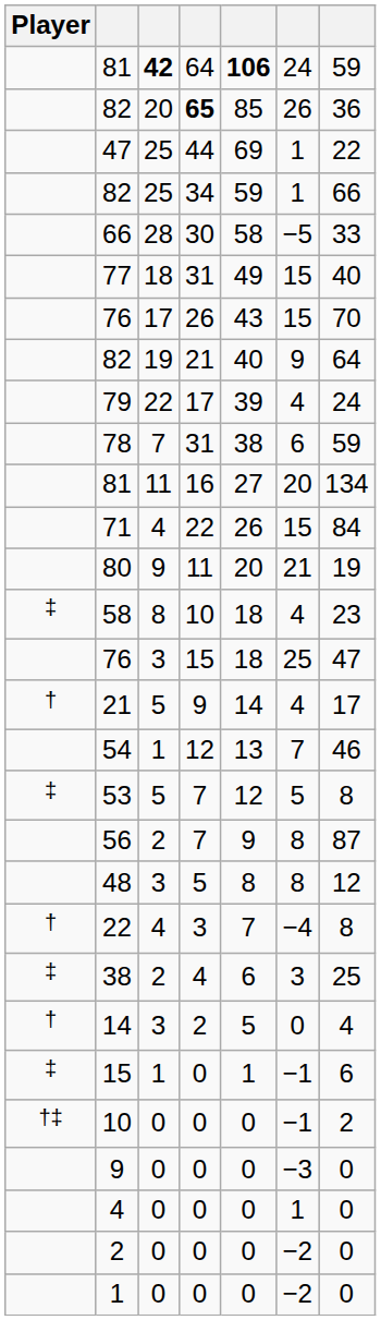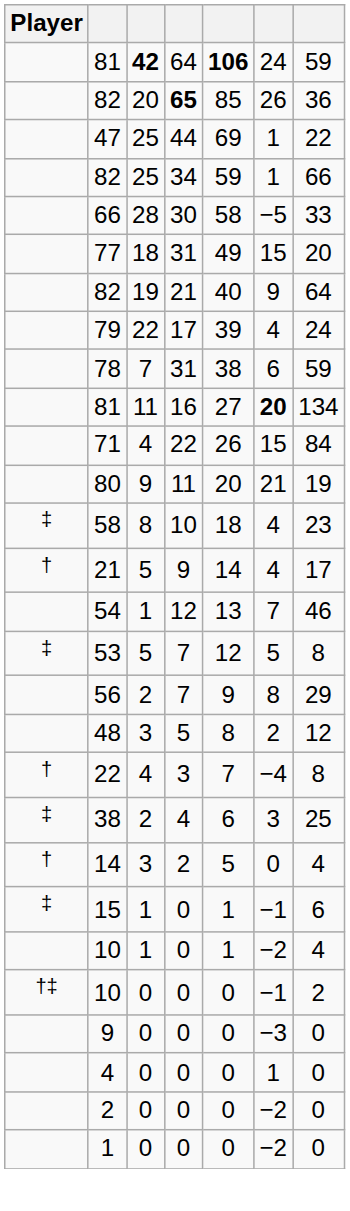 <table class="wikitable sortable" style="text-align:center;">
 <tr>
 <th>Player</th>
 <th></th>
 <th></th>
 <th></th>
 <th></th>
 <th data-sort-type="number"></th>
 <th></th>
 </tr>
 <tr>
 <td></td>
 <td>81</td>
 <td><strong>42</strong></td>
 <td>64</td>
 <td><strong>106</strong></td>
 <td>24</td>
 <td>59</td>
 </tr>
 <tr>
 <td></td>
 <td>82</td>
 <td>20</td>
 <td><strong>65</strong></td>
 <td>85</td>
 <td>26</td>
 <td>36</td>
 </tr>
 <tr>
 <td></td>
 <td>47</td>
 <td>25</td>
 <td>44</td>
 <td>69</td>
 <td>1</td>
 <td>22</td>
 </tr>
 <tr>
 <td></td>
 <td>82</td>
 <td>25</td>
 <td>34</td>
 <td>59</td>
 <td>1</td>
 <td>66</td>
 </tr>
 <tr>
 <td></td>
 <td>66</td>
 <td>28</td>
 <td>30</td>
 <td>58</td>
 <td>−5</td>
 <td>33</td>
 </tr>
 <tr>
 <td></td>
 <td>77</td>
 <td>18</td>
 <td>31</td>
 <td>49</td>
 <td>15</td>
-<td>40</td>
-</tr>
-<tr>
-<td></td>
-<td>76</td>
-<td>17</td>
-<td>26</td>
-<td>43</td>
-<td>15</td>
-<td>70</td>
+<td>20</td>
 </tr>
 <tr>
 <td></td>
 <td>82</td>
 <td>19</td>
 <td>21</td>
 <td>40</td>
 <td>9</td>
 <td>64</td>
 </tr>
 <tr>
 <td></td>
 <td>79</td>
 <td>22</td>
 <td>17</td>
 <td>39</td>
 <td>4</td>
 <td>24</td>
 </tr>
 <tr>
 <td></td>
 <td>78</td>
 <td>7</td>
 <td>31</td>
 <td>38</td>
 <td>6</td>
 <td>59</td>
 </tr>
 <tr>
 <td></td>
 <td>81</td>
 <td>11</td>
 <td>16</td>
 <td>27</td>
-<td>20</td>
+<td><strong>20</strong></td>
 <td>134</td>
 </tr>
 <tr>
 <td></td>
 <td>71</td>
 <td>4</td>
 <td>22</td>
 <td>26</td>
 <td>15</td>
 <td>84</td>
 </tr>
 <tr>
 <td></td>
 <td>80</td>
 <td>9</td>
 <td>11</td>
 <td>20</td>
 <td>21</td>
 <td>19</td>
 </tr>
 <tr>
 <td><sup>‡</sup></td>
 <td>58</td>
 <td>8</td>
 <td>10</td>
 <td>18</td>
 <td>4</td>
 <td>23</td>
-</tr>
-<tr>
-<td></td>
-<td>76</td>
-<td>3</td>
-<td>15</td>
-<td>18</td>
-<td>25</td>
-<td>47</td>
 </tr>
 <tr>
 <td><sup>†</sup></td>
 <td>21</td>
 <td>5</td>
 <td>9</td>
 <td>14</td>
 <td>4</td>
 <td>17</td>
 </tr>
 <tr>
 <td></td>
 <td>54</td>
 <td>1</td>
 <td>12</td>
 <td>13</td>
 <td>7</td>
 <td>46</td>
 </tr>
 <tr>
 <td><sup>‡</sup></td>
 <td>53</td>
 <td>5</td>
 <td>7</td>
 <td>12</td>
 <td>5</td>
 <td>8</td>
 </tr>
 <tr>
 <td></td>
 <td>56</td>
 <td>2</td>
 <td>7</td>
 <td>9</td>
 <td>8</td>
-<td>87</td>
+<td>29</td>
 </tr>
 <tr>
 <td></td>
 <td>48</td>
 <td>3</td>
 <td>5</td>
 <td>8</td>
-<td>8</td>
+<td>2</td>
 <td>12</td>
 </tr>
 <tr>
 <td><sup>†</sup></td>
 <td>22</td>
 <td>4</td>
 <td>3</td>
 <td>7</td>
 <td>−4</td>
 <td>8</td>
 </tr>
 <tr>
 <td><sup>‡</sup></td>
 <td>38</td>
 <td>2</td>
 <td>4</td>
 <td>6</td>
 <td>3</td>
 <td>25</td>
 </tr>
 <tr>
 <td><sup>†</sup></td>
 <td>14</td>
 <td>3</td>
 <td>2</td>
 <td>5</td>
 <td>0</td>
 <td>4</td>
 </tr>
 <tr>
 <td><sup>‡</sup></td>
 <td>15</td>
 <td>1</td>
 <td>0</td>
 <td>1</td>
 <td>−1</td>
 <td>6</td>
+</tr>
+<tr>
+<td></td>
+<td>10</td>
+<td>1</td>
+<td>0</td>
+<td>1</td>
+<td>−2</td>
+<td>4</td>
 </tr>
 <tr>
 <td><sup>†‡</sup></td>
 <td>10</td>
 <td>0</td>
 <td>0</td>
 <td>0</td>
 <td>−1</td>
 <td>2</td>
 </tr>
 <tr>
 <td></td>
 <td>9</td>
 <td>0</td>
 <td>0</td>
 <td>0</td>
 <td>−3</td>
 <td>0</td>
 </tr>
 <tr>
 <td></td>
 <td>4</td>
 <td>0</td>
 <td>0</td>
 <td>0</td>
 <td>1</td>
 <td>0</td>
 </tr>
 <tr>
 <td></td>
 <td>2</td>
 <td>0</td>
 <td>0</td>
 <td>0</td>
 <td>−2</td>
 <td>0</td>
 </tr>
 <tr>
 <td></td>
 <td>1</td>
 <td>0</td>
 <td>0</td>
 <td>0</td>
 <td>−2</td>
 <td>0</td>
 </tr>
 </table>
